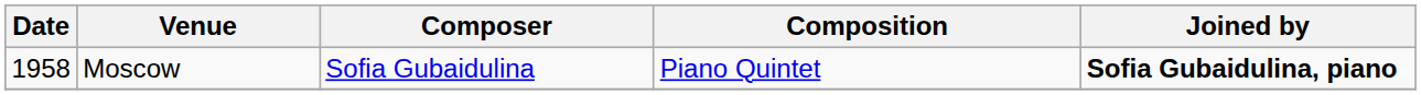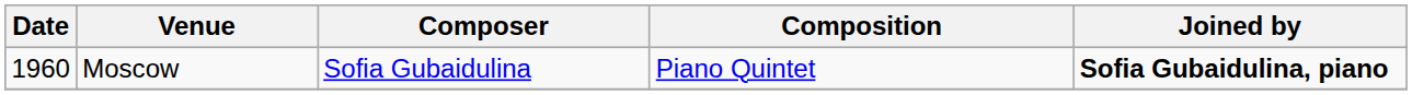 <table class="wikitable" style="font-size:90%;">
 <tr>
 <th>Date</th>
 <th width=125px>Venue</th>
 <th width=175px>Composer</th>
 <th width=225px>Composition</th>
 <th width=175px>Joined by</th>
 </tr>
 <tr>
-<td>1958 </td>
+<td>1960 </td>
 <td>Moscow</td>
 <td><a href='#'>Sofia Gubaidulina</a></td>
 <td><a href='#'>Piano Quintet</a></td>
 <td><strong>Sofia Gubaidulina, piano</strong></td>
 </tr>
 <tr>
 </tr>
 </table>
